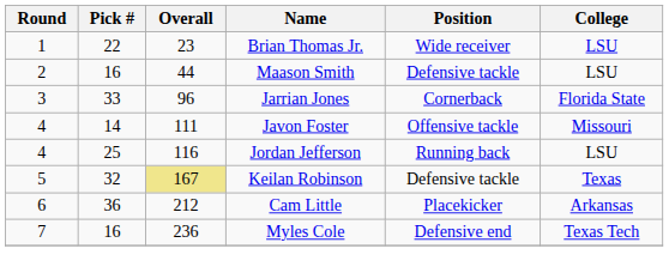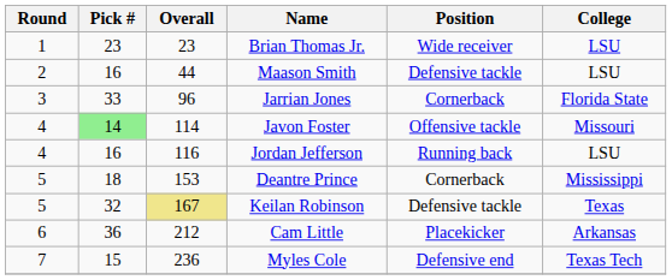 <table class="wikitable sortable sortable" style="width: 100%; text-align:center">
 <tr>
 <th>Round</th>
 <th>Pick #</th>
 <th>Overall</th>
 <th>Name</th>
 <th>Position</th>
 <th>College</th>
 </tr>
 <tr>
 <td>1</td>
-<td>22</td>
+<td>23</td>
 <td>23</td>
 <td><a href='#'>Brian Thomas Jr.</a></td>
 <td><a href='#'>Wide receiver</a></td>
 <td><a href='#'>LSU</a></td>
 </tr>
 <tr>
 <td>2</td>
 <td>16</td>
 <td>44</td>
 <td><a href='#'>Maason Smith</a></td>
 <td><a href='#'>Defensive tackle</a></td>
 <td>LSU</td>
 </tr>
 <tr>
 <td>3</td>
 <td>33</td>
 <td>96</td>
 <td><a href='#'>Jarrian Jones</a></td>
 <td><a href='#'>Cornerback</a></td>
 <td><a href='#'>Florida State</a></td>
 </tr>
 <tr>
 <td>4</td>
-<td>14</td>
-<td>111</td>
+<td style="background: lightgreen;">14</td>
+<td>114</td>
 <td><a href='#'>Javon Foster</a></td>
 <td><a href='#'>Offensive tackle</a></td>
 <td><a href='#'>Missouri</a></td>
 </tr>
 <tr>
 <td>4</td>
-<td>25</td>
+<td>16</td>
 <td>116</td>
 <td><a href='#'>Jordan Jefferson</a></td>
 <td><a href='#'>Running back</a></td>
 <td>LSU</td>
+</tr>
+<tr>
+<td>5</td>
+<td>18</td>
+<td>153</td>
+<td><a href='#'>Deantre Prince</a></td>
+<td>Cornerback</td>
+<td><a href='#'>Mississippi</a></td>
 </tr>
 <tr>
 <td>5</td>
 <td>32</td>
 <td style="background: khaki;">167</td>
 <td><a href='#'>Keilan Robinson</a></td>
 <td>Defensive tackle</td>
 <td><a href='#'>Texas</a></td>
 </tr>
 <tr>
 <td>6</td>
 <td>36</td>
 <td>212</td>
 <td><a href='#'>Cam Little</a></td>
 <td><a href='#'>Placekicker</a></td>
 <td><a href='#'>Arkansas</a></td>
 </tr>
 <tr>
 <td>7</td>
-<td>16</td>
+<td>15</td>
 <td>236</td>
 <td><a href='#'>Myles Cole</a></td>
 <td><a href='#'>Defensive end</a></td>
 <td><a href='#'>Texas Tech</a></td>
 </tr>
 <tr>
 </tr>
 </table>
